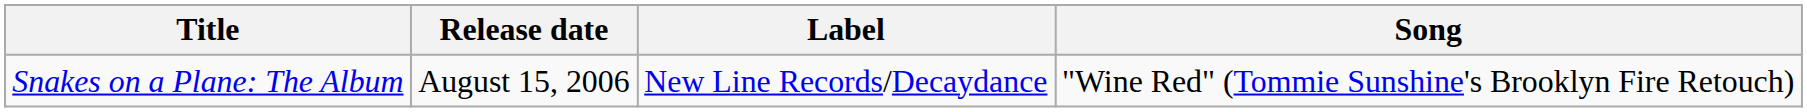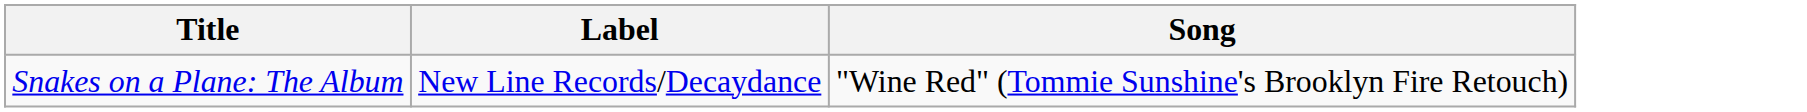 <table class="wikitable">
 <tr>
 <th>Title</th>
-<th>Release date</th>
 <th>Label</th>
 <th>Song</th>
 </tr>
 <tr>
 <td><em><a href='#'>Snakes on a Plane: The Album</a></em></td>
-<td>August 15, 2006</td>
 <td><a href='#'>New Line Records</a>/<a href='#'>Decaydance</a></td>
 <td>"Wine Red" (<a href='#'>Tommie Sunshine</a>'s Brooklyn Fire Retouch)</td>
 </tr>
 </table>
